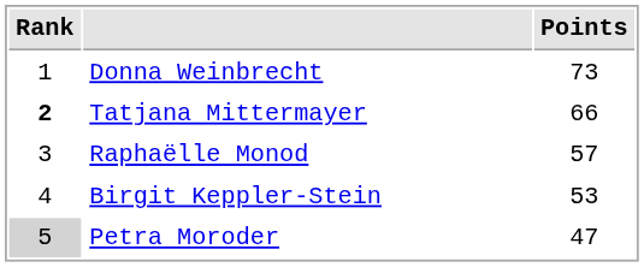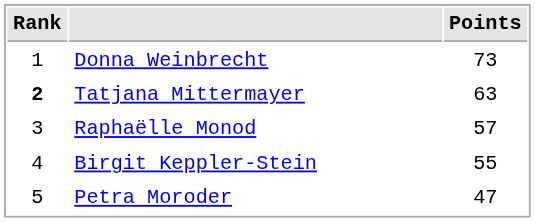 <table cellspacing="1" cellpadding="3" style="border:1px solid #AAAAAA;font-size:86%">
 <tr bgcolor="#E4E4E4">
 <th style="border-bottom:1px solid #AAAAAA" width=10>Rank</th>
 <th style="border-bottom:1px solid #AAAAAA" width=200></th>
 <th style="border-bottom:1px solid #AAAAAA" width=20>Points</th>
 </tr>
 <tr>
 <td align="center">1</td>
 <td> <a href='#'>Donna Weinbrecht</a></td>
 <td align=center>73</td>
 </tr>
 <tr>
 <td align="center"><strong>2</strong></td>
 <td> <a href='#'>Tatjana Mittermayer</a></td>
-<td align=center>66</td>
+<td align=center>63</td>
 </tr>
 <tr>
 <td align="center">3</td>
 <td> <a href='#'>Raphaëlle Monod</a></td>
 <td align=center>57</td>
 </tr>
 <tr>
 <td align="center">4</td>
 <td> <a href='#'>Birgit Keppler-Stein</a></td>
-<td align=center>53</td>
+<td align=center>55</td>
 </tr>
 <tr>
-<td align="center" style="background: lightgrey;">5</td>
+<td align="center">5</td>
 <td> <a href='#'>Petra Moroder</a></td>
 <td align=center>47</td>
 </tr>
 </table>
